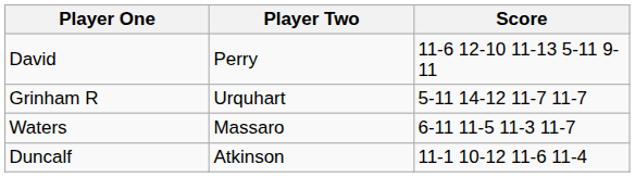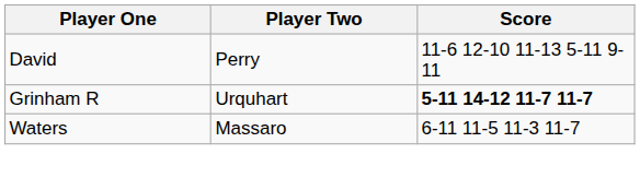 <table class="wikitable">
 <tr>
 <th width=170>Player One</th>
 <th width=170>Player Two</th>
 <th width=180>Score</th>
 </tr>
 <tr>
 <td> David</td>
 <td> Perry</td>
 <td>11-6 12-10 11-13 5-11 9-11</td>
 </tr>
 <tr>
 <td> Grinham R</td>
 <td> Urquhart</td>
-<td>5-11 14-12 11-7 11-7</td>
+<td><strong>5-11 14-12 11-7 11-7</strong></td>
 </tr>
 <tr>
 <td> Waters</td>
 <td> Massaro</td>
 <td>6-11 11-5 11-3 11-7</td>
 </tr>
-<tr>
-<td> Duncalf</td>
-<td> Atkinson</td>
-<td>11-1 10-12 11-6 11-4</td>
-</tr>
 </table>
